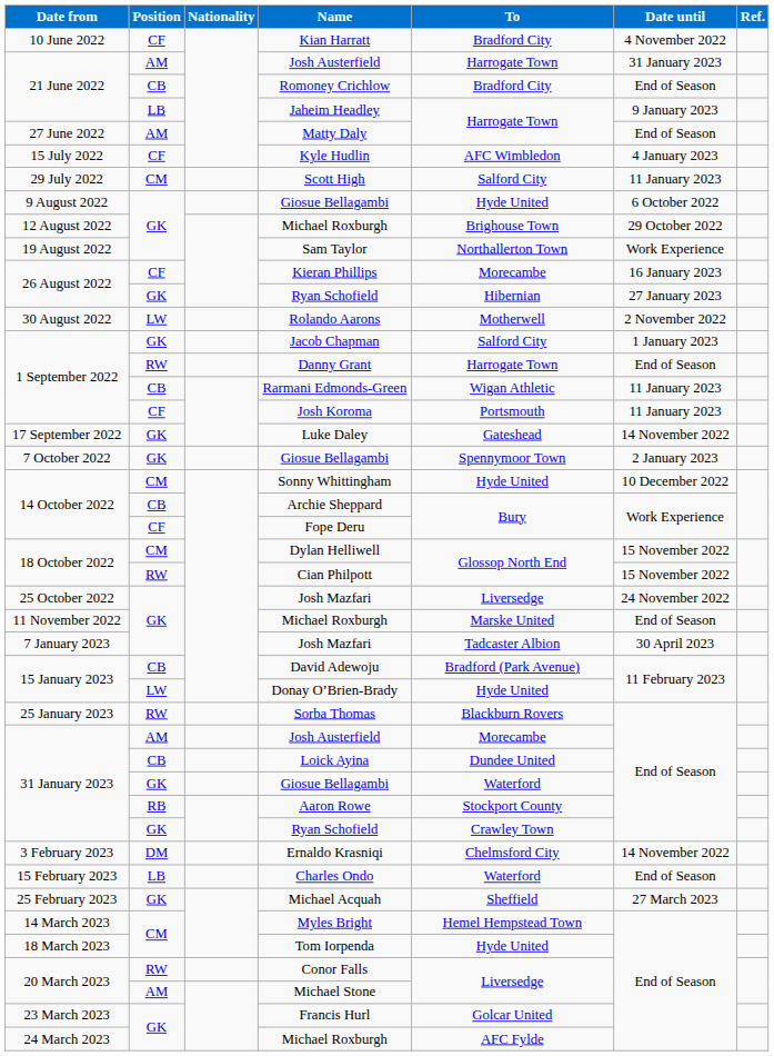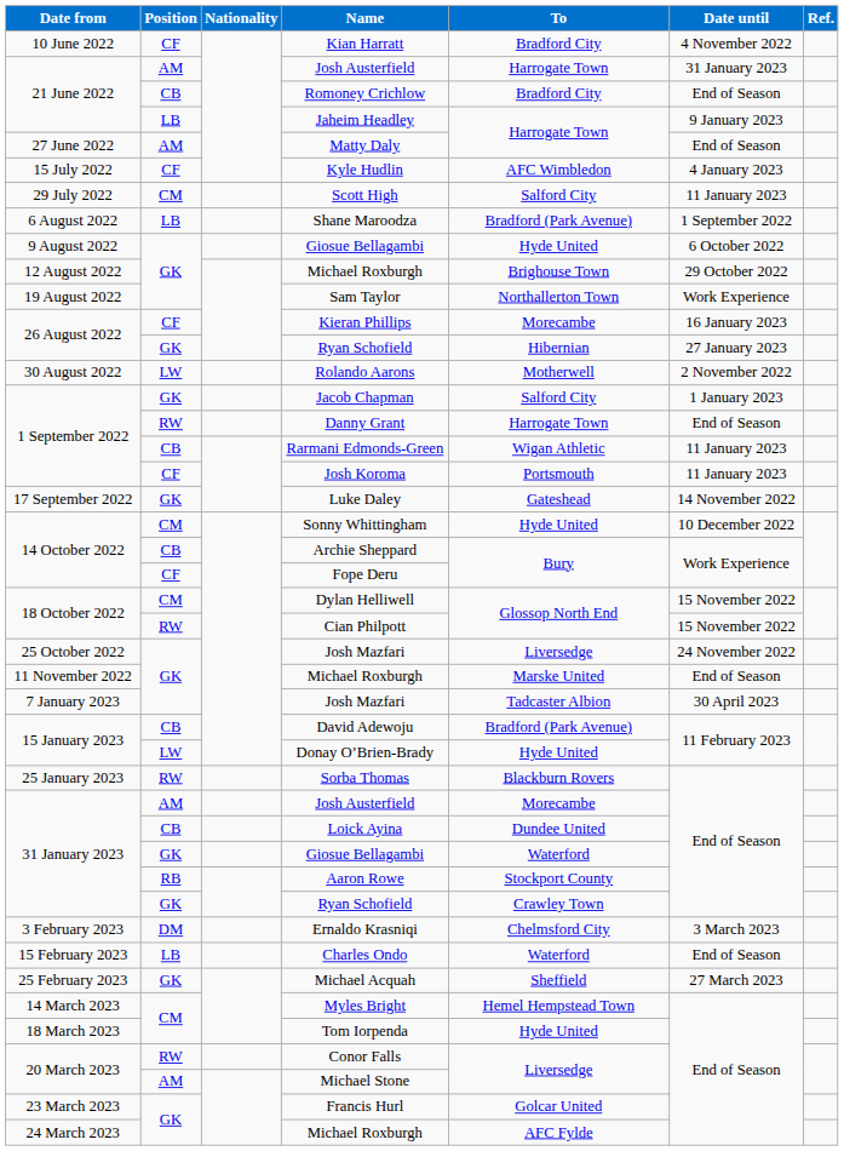 <table class="wikitable"  style="text-align:center; font-size:90%; ">
 <tr>
 <th style="background:#0072ce; color:#ffffff; width:120px;">Date from</th>
 <th style="background:#0072ce; color:#ffffff; width:50px;">Position</th>
 <th style="background:#0072ce; color:#ffffff; width:50px;">Nationality</th>
 <th style="background:#0072ce; color:#ffffff; width:150px;">Name</th>
 <th style="background:#0072ce; color:#ffffff; width:200px;">To</th>
 <th style="background:#0072ce; color:#ffffff; width:120px;">Date until</th>
 <th style="background:#0072ce; color:#ffffff; width:25px;">Ref.</th>
 </tr>
 <tr>
 <td>10 June 2022</td>
 <td><a href='#'>CF</a></td>
 <td rowspan="6"></td>
 <td><a href='#'>Kian Harratt</a></td>
 <td> <a href='#'>Bradford City</a></td>
 <td>4 November 2022</td>
 <td></td>
 </tr>
 <tr>
 <td rowspan="3">21 June 2022</td>
 <td><a href='#'>AM</a></td>
 <td><a href='#'>Josh Austerfield</a></td>
 <td> <a href='#'>Harrogate Town</a></td>
 <td>31 January 2023</td>
 <td></td>
 </tr>
 <tr>
 <td><a href='#'>CB</a></td>
 <td><a href='#'>Romoney Crichlow</a></td>
 <td> <a href='#'>Bradford City</a></td>
 <td>End of Season</td>
 <td></td>
 </tr>
 <tr>
 <td><a href='#'>LB</a></td>
 <td><a href='#'>Jaheim Headley</a></td>
 <td rowspan="2"> <a href='#'>Harrogate Town</a></td>
 <td>9 January 2023</td>
 <td></td>
 </tr>
 <tr>
 <td>27 June 2022</td>
 <td><a href='#'>AM</a></td>
 <td><a href='#'>Matty Daly</a></td>
 <td>End of Season</td>
 <td></td>
 </tr>
 <tr>
 <td>15 July 2022</td>
 <td><a href='#'>CF</a></td>
 <td><a href='#'>Kyle Hudlin</a></td>
 <td> <a href='#'>AFC Wimbledon</a></td>
 <td>4 January 2023</td>
 <td></td>
 </tr>
 <tr>
 <td>29 July 2022</td>
 <td><a href='#'>CM</a></td>
 <td></td>
 <td><a href='#'>Scott High</a></td>
 <td> <a href='#'>Salford City</a></td>
 <td>11 January 2023</td>
+<td></td>
+</tr>
+<tr>
+<td>6 August 2022</td>
+<td><a href='#'>LB</a></td>
+<td></td>
+<td>Shane Maroodza</td>
+<td> <a href='#'>Bradford (Park Avenue)</a></td>
+<td>1 September 2022</td>
 <td></td>
 </tr>
 <tr>
 <td>9 August 2022</td>
 <td rowspan="3"><a href='#'>GK</a></td>
 <td></td>
 <td><a href='#'>Giosue Bellagambi</a></td>
 <td> <a href='#'>Hyde United</a></td>
 <td>6 October 2022</td>
 <td></td>
 </tr>
 <tr>
 <td>12 August 2022</td>
 <td rowspan="4"></td>
 <td>Michael Roxburgh</td>
 <td> <a href='#'>Brighouse Town</a></td>
 <td>29 October 2022</td>
 <td></td>
 </tr>
 <tr>
 <td>19 August 2022</td>
 <td>Sam Taylor</td>
 <td> <a href='#'>Northallerton Town</a></td>
 <td>Work Experience</td>
 <td></td>
 </tr>
 <tr>
 <td rowspan="2">26 August 2022</td>
 <td><a href='#'>CF</a></td>
 <td><a href='#'>Kieran Phillips</a></td>
 <td> <a href='#'>Morecambe</a></td>
 <td>16 January 2023</td>
 <td></td>
 </tr>
 <tr>
 <td><a href='#'>GK</a></td>
 <td><a href='#'>Ryan Schofield</a></td>
 <td> <a href='#'>Hibernian</a></td>
 <td>27 January 2023</td>
 <td></td>
 </tr>
 <tr>
 <td>30 August 2022</td>
 <td><a href='#'>LW</a></td>
 <td></td>
 <td><a href='#'>Rolando Aarons</a></td>
 <td> <a href='#'>Motherwell</a></td>
 <td>2 November 2022</td>
 <td></td>
 </tr>
 <tr>
 <td rowspan="4">1 September 2022</td>
 <td><a href='#'>GK</a></td>
 <td></td>
 <td><a href='#'>Jacob Chapman</a></td>
 <td> <a href='#'>Salford City</a></td>
 <td>1 January 2023</td>
 <td></td>
 </tr>
 <tr>
 <td><a href='#'>RW</a></td>
 <td></td>
 <td><a href='#'>Danny Grant</a></td>
 <td> <a href='#'>Harrogate Town</a></td>
 <td>End of Season</td>
 <td></td>
 </tr>
 <tr>
 <td><a href='#'>CB</a></td>
 <td rowspan="3"></td>
 <td><a href='#'>Rarmani Edmonds-Green</a></td>
 <td> <a href='#'>Wigan Athletic</a></td>
 <td>11 January 2023</td>
 <td></td>
 </tr>
 <tr>
 <td><a href='#'>CF</a></td>
 <td><a href='#'>Josh Koroma</a></td>
 <td> <a href='#'>Portsmouth</a></td>
 <td>11 January 2023</td>
 <td></td>
 </tr>
 <tr>
 <td>17 September 2022</td>
 <td><a href='#'>GK</a></td>
 <td>Luke Daley</td>
 <td> <a href='#'>Gateshead</a></td>
 <td>14 November 2022</td>
-<td></td>
-</tr>
-<tr>
-<td>7 October 2022</td>
-<td><a href='#'>GK</a></td>
-<td></td>
-<td><a href='#'>Giosue Bellagambi</a></td>
-<td> <a href='#'>Spennymoor Town</a></td>
-<td>2 January 2023</td>
 <td></td>
 </tr>
 <tr>
 <td rowspan="3">14 October 2022</td>
 <td><a href='#'>CM</a></td>
 <td rowspan="10"></td>
 <td>Sonny Whittingham</td>
 <td> <a href='#'>Hyde United</a></td>
 <td>10 December 2022</td>
 <td rowspan="3"></td>
 </tr>
 <tr>
 <td><a href='#'>CB</a></td>
 <td>Archie Sheppard</td>
 <td rowspan="2"> <a href='#'>Bury</a></td>
 <td rowspan="2">Work Experience</td>
 </tr>
 <tr>
 <td><a href='#'>CF</a></td>
 <td>Fope Deru</td>
 </tr>
 <tr>
 <td rowspan="2">18 October 2022</td>
 <td><a href='#'>CM</a></td>
 <td>Dylan Helliwell</td>
 <td rowspan="2"> <a href='#'>Glossop North End</a></td>
 <td>15 November 2022</td>
 <td rowspan="2"></td>
 </tr>
 <tr>
 <td><a href='#'>RW</a></td>
 <td>Cian Philpott</td>
 <td>15 November 2022</td>
 </tr>
 <tr>
 <td>25 October 2022</td>
 <td rowspan="3"><a href='#'>GK</a></td>
 <td>Josh Mazfari</td>
 <td> <a href='#'>Liversedge</a></td>
 <td>24 November 2022</td>
 <td></td>
 </tr>
 <tr>
 <td>11 November 2022</td>
 <td>Michael Roxburgh</td>
 <td> <a href='#'>Marske United</a></td>
 <td>End of Season</td>
 <td></td>
 </tr>
 <tr>
 <td>7 January 2023</td>
 <td>Josh Mazfari</td>
 <td> <a href='#'>Tadcaster Albion</a></td>
 <td>30 April 2023</td>
 <td></td>
 </tr>
 <tr>
 <td rowspan="2">15 January 2023</td>
 <td><a href='#'>CB</a></td>
 <td>David Adewoju</td>
 <td> <a href='#'>Bradford (Park Avenue)</a></td>
 <td rowspan="2">11 February 2023</td>
 <td rowspan="2"></td>
 </tr>
 <tr>
 <td><a href='#'>LW</a></td>
 <td>Donay O’Brien-Brady</td>
 <td> <a href='#'>Hyde United</a></td>
 </tr>
 <tr>
 <td>25 January 2023</td>
 <td><a href='#'>RW</a></td>
 <td></td>
 <td><a href='#'>Sorba Thomas</a></td>
 <td> <a href='#'>Blackburn Rovers</a></td>
 <td rowspan="6">End of Season</td>
 <td></td>
 </tr>
 <tr>
 <td rowspan="5">31 January 2023</td>
 <td><a href='#'>AM</a></td>
 <td></td>
 <td><a href='#'>Josh Austerfield</a></td>
 <td> <a href='#'>Morecambe</a></td>
 <td></td>
 </tr>
 <tr>
 <td><a href='#'>CB</a></td>
 <td></td>
 <td><a href='#'>Loick Ayina</a></td>
 <td> <a href='#'>Dundee United</a></td>
 <td></td>
 </tr>
 <tr>
 <td><a href='#'>GK</a></td>
 <td></td>
 <td><a href='#'>Giosue Bellagambi</a></td>
 <td> <a href='#'>Waterford</a></td>
 <td></td>
 </tr>
 <tr>
 <td><a href='#'>RB</a></td>
 <td rowspan="2"></td>
 <td><a href='#'>Aaron Rowe</a></td>
 <td> <a href='#'>Stockport County</a></td>
 <td></td>
 </tr>
 <tr>
 <td><a href='#'>GK</a></td>
 <td><a href='#'>Ryan Schofield</a></td>
 <td> <a href='#'>Crawley Town</a></td>
 <td></td>
 </tr>
 <tr>
 <td>3 February 2023</td>
 <td><a href='#'>DM</a></td>
 <td></td>
 <td>Ernaldo Krasniqi</td>
 <td> <a href='#'>Chelmsford City</a></td>
-<td>14 November 2022</td>
+<td>3 March 2023</td>
 <td></td>
 </tr>
 <tr>
 <td>15 February 2023</td>
 <td><a href='#'>LB</a></td>
 <td></td>
 <td><a href='#'>Charles Ondo</a></td>
 <td> <a href='#'>Waterford</a></td>
 <td>End of Season</td>
 <td></td>
 </tr>
 <tr>
 <td>25 February 2023</td>
 <td><a href='#'>GK</a></td>
 <td rowspan="3"></td>
 <td>Michael Acquah</td>
 <td> <a href='#'>Sheffield</a></td>
 <td>27 March 2023</td>
 <td></td>
 </tr>
 <tr>
 <td>14 March 2023</td>
 <td rowspan="2"><a href='#'>CM</a></td>
 <td><a href='#'>Myles Bright</a></td>
 <td> <a href='#'>Hemel Hempstead Town</a></td>
 <td rowspan="6">End of Season</td>
 <td></td>
 </tr>
 <tr>
 <td>18 March 2023</td>
 <td>Tom Iorpenda</td>
 <td> <a href='#'>Hyde United</a></td>
 <td></td>
 </tr>
 <tr>
 <td rowspan="2">20 March 2023</td>
 <td><a href='#'>RW</a></td>
 <td></td>
 <td>Conor Falls</td>
 <td rowspan="2"> <a href='#'>Liversedge</a></td>
 <td rowspan="2"></td>
 </tr>
 <tr>
 <td><a href='#'>AM</a></td>
 <td rowspan="3"></td>
 <td>Michael Stone</td>
 </tr>
 <tr>
 <td>23 March 2023</td>
 <td rowspan="2"><a href='#'>GK</a></td>
 <td>Francis Hurl</td>
 <td> <a href='#'>Golcar United</a></td>
 <td></td>
 </tr>
 <tr>
 <td>24 March 2023</td>
 <td>Michael Roxburgh</td>
 <td> <a href='#'>AFC Fylde</a></td>
 <td></td>
 </tr>
 </table>
